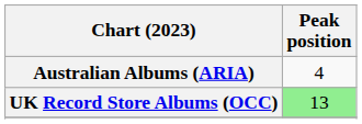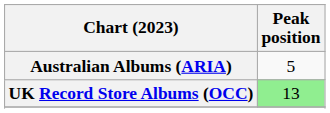 <table class="wikitable sortable plainrowheaders" style="text-align:center">
 <tr>
 <th scope="col">Chart (2023)</th>
 <th scope="col">Peak<br>position</th>
 </tr>
 <tr>
 <th scope="row">Australian Albums (<a href='#'>ARIA</a>)</th>
-<td>4</td>
+<td>5</td>
 </tr>
 <tr>
 <th scope="row">UK <a href='#'>Record Store Albums</a> (<a href='#'>OCC</a>)</th>
 <td style="background: lightgreen;">13</td>
 </tr>
 <tr>
 </tr>
 <tr>
 </tr>
 <tr>
 </tr>
 <tr>
 </tr>
 </table>
